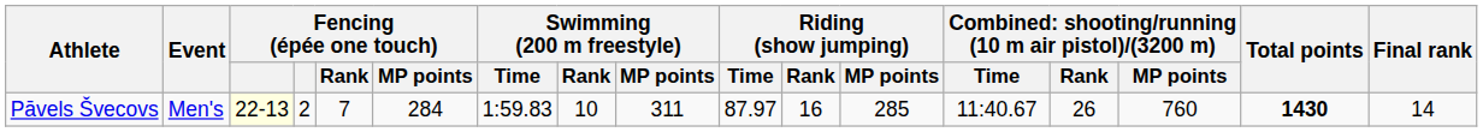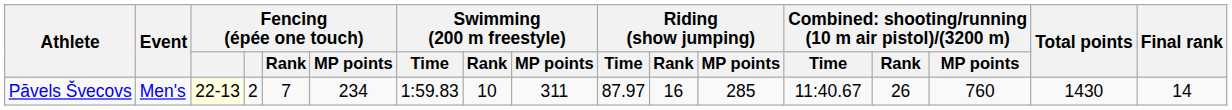 <table class="wikitable" style="font-size:90%">
 <tr>
 <th rowspan="2">Athlete</th>
 <th rowspan="2">Event</th>
 <th colspan=4>Fencing<br><span>(épée one touch)</span></th>
 <th colspan=3>Swimming<br><span>(200 m freestyle)</span></th>
 <th colspan=3>Riding<br><span>(show jumping)</span></th>
 <th colspan=3>Combined: shooting/running<br><span>(10 m air pistol)/(3200 m)</span></th>
 <th rowspan=2>Total points</th>
 <th rowspan=2>Final rank</th>
 </tr>
 <tr style="font-size:95%">
 <th></th>
 <th></th>
 <th>Rank</th>
 <th>MP points</th>
 <th>Time</th>
 <th>Rank</th>
 <th>MP points</th>
 <th>Time</th>
 <th>Rank</th>
 <th>MP points</th>
 <th>Time</th>
 <th>Rank</th>
 <th>MP points</th>
 </tr>
 <tr align=center>
 <td align=left><a href='#'>Pāvels Švecovs</a></td>
 <td align=left><a href='#'>Men's</a></td>
 <td style="background: lightyellow;">22-13</td>
 <td>2</td>
 <td>7</td>
-<td>284</td>
+<td>234</td>
 <td>1:59.83</td>
 <td>10</td>
 <td>311</td>
 <td>87.97</td>
 <td>16</td>
 <td>285</td>
 <td>11:40.67</td>
 <td>26</td>
 <td>760</td>
-<td><strong>1430</strong></td>
+<td>1430</td>
 <td>14</td>
 </tr>
 </table>
